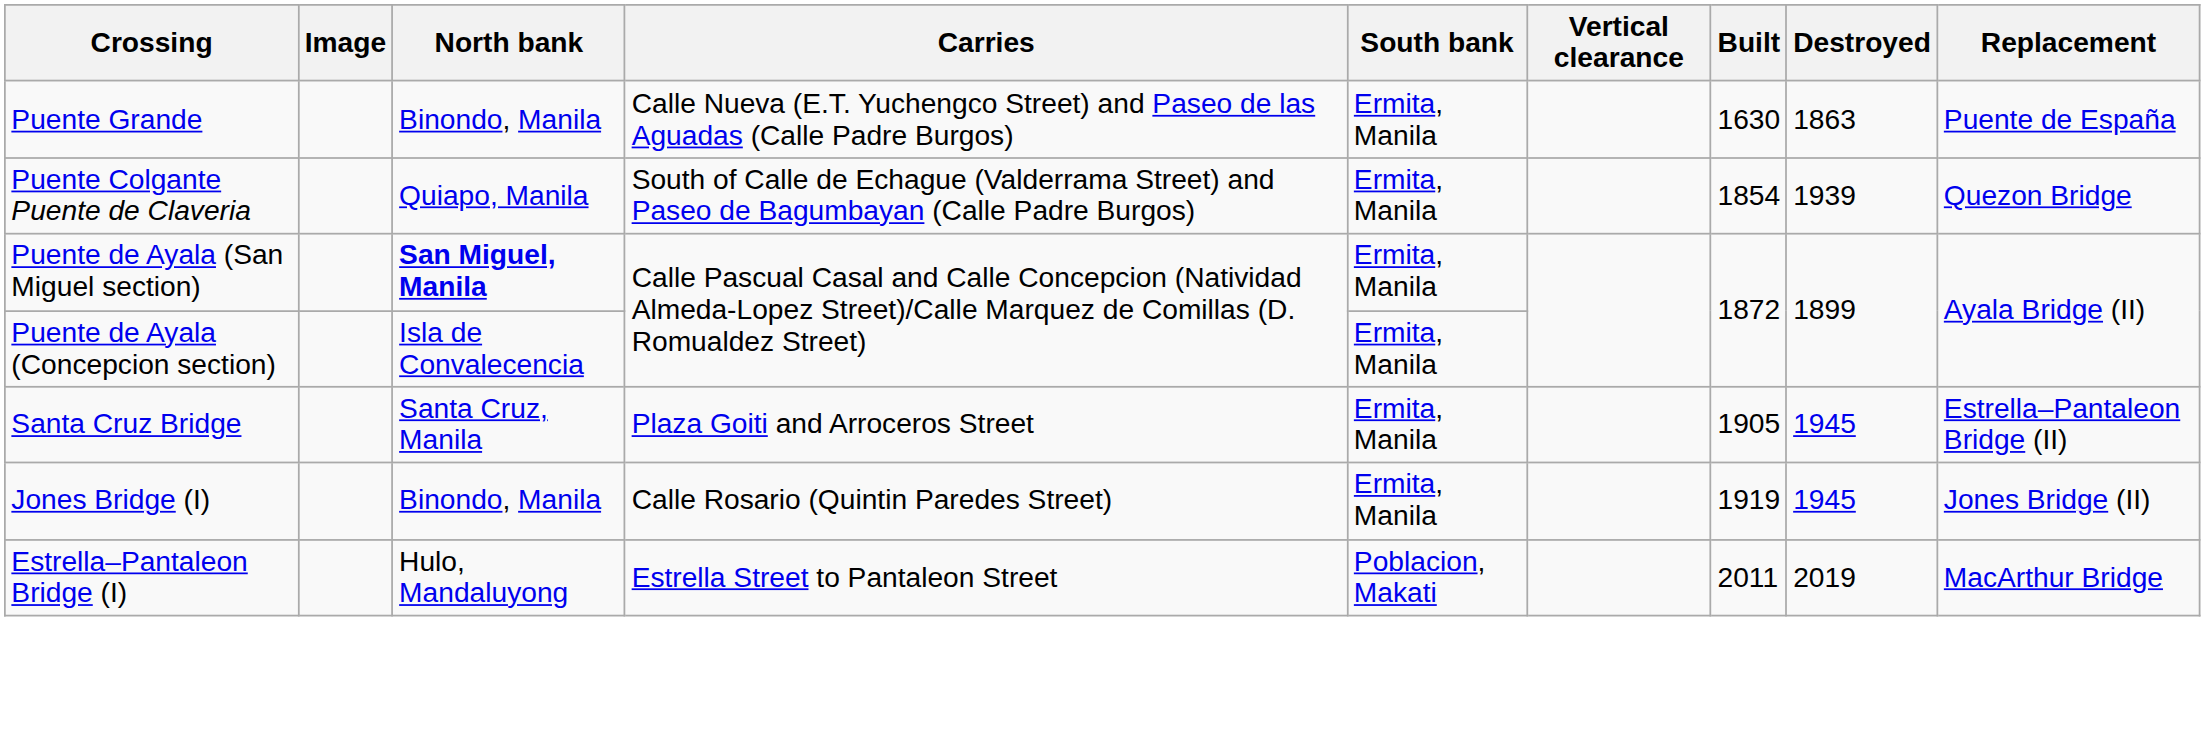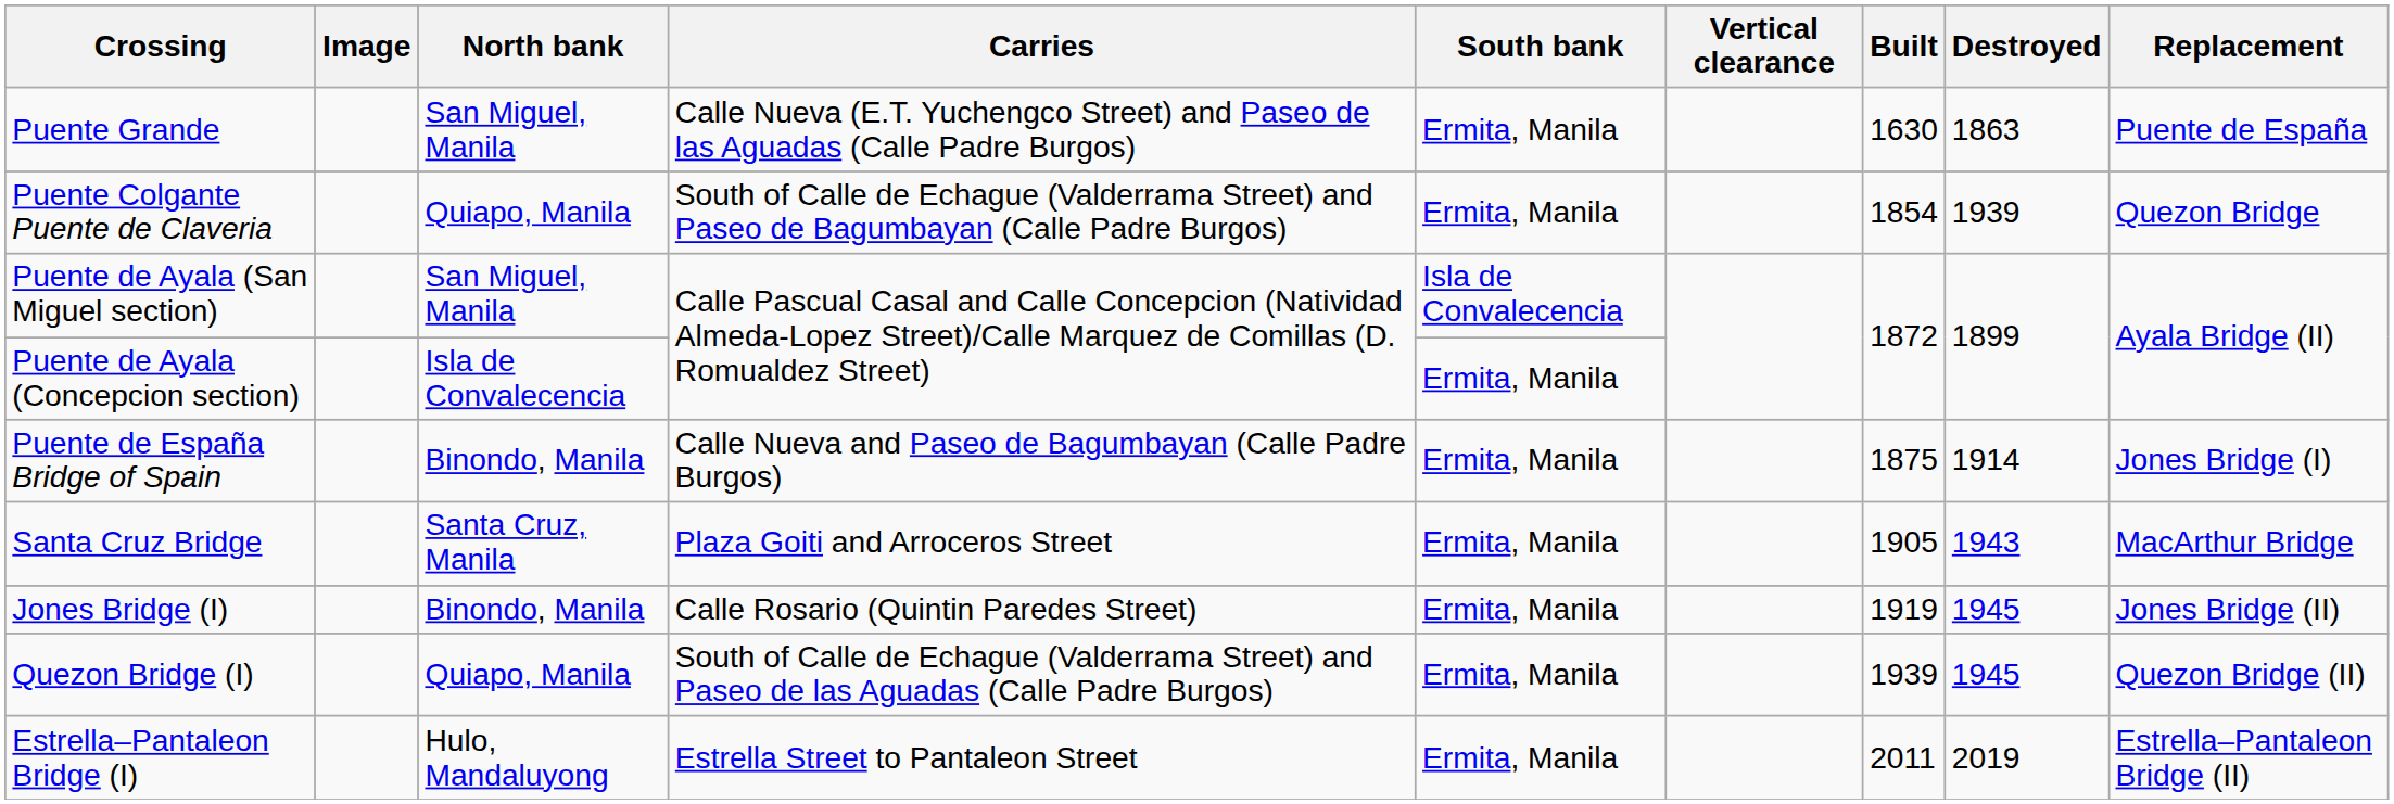 <table class="wikitable">
 <tr>
 <th>Crossing</th>
 <th>Image</th>
 <th>North bank</th>
 <th>Carries</th>
 <th>South bank</th>
 <th>Vertical clearance</th>
 <th>Built</th>
 <th>Destroyed</th>
 <th>Replacement</th>
 </tr>
 <tr>
 <td><a href='#'>Puente Grande</a></td>
 <td></td>
-<td><a href='#'>Binondo</a>, <a href='#'>Manila</a></td>
+<td><a href='#'>San Miguel, Manila</a></td>
 <td>Calle Nueva (E.T. Yuchengco Street) and <a href='#'>Paseo de las Aguadas</a> (Calle Padre Burgos)</td>
 <td><a href='#'>Ermita</a>, Manila</td>
 <td></td>
 <td>1630</td>
 <td>1863</td>
 <td><a href='#'>Puente de España</a></td>
 </tr>
 <tr>
 <td><a href='#'>Puente Colgante</a><br><em>Puente de Claveria</em></td>
 <td></td>
 <td><a href='#'>Quiapo, Manila</a></td>
 <td>South of Calle de Echague (Valderrama Street) and <a href='#'>Paseo de Bagumbayan</a> (Calle Padre Burgos)</td>
 <td><a href='#'>Ermita</a>, Manila</td>
 <td></td>
 <td>1854</td>
 <td>1939</td>
 <td><a href='#'>Quezon Bridge</a></td>
 </tr>
 <tr>
 <td><a href='#'>Puente de Ayala</a> (San Miguel section)</td>
 <td></td>
-<td><strong><a href='#'>San Miguel, Manila</a></strong></td>
+<td><a href='#'>San Miguel, Manila</a></td>
 <td rowspan="2">Calle Pascual Casal and Calle Concepcion (Natividad Almeda-Lopez Street)/Calle Marquez de Comillas (D. Romualdez Street)</td>
-<td><a href='#'>Ermita</a>, Manila</td>
+<td><a href='#'>Isla de Convalecencia</a></td>
 <td rowspan="2"></td>
 <td rowspan="2">1872</td>
 <td rowspan="2">1899</td>
 <td rowspan="2"><a href='#'>Ayala Bridge</a> (II)</td>
 </tr>
 <tr>
 <td><a href='#'>Puente de Ayala</a> (Concepcion section)</td>
 <td></td>
 <td><a href='#'>Isla de Convalecencia</a></td>
 <td><a href='#'>Ermita</a>, Manila</td>
 </tr>
 <tr>
+<td><a href='#'>Puente de España</a><br><em>Bridge of Spain</em></td>
+<td></td>
+<td><a href='#'>Binondo</a>, <a href='#'>Manila</a></td>
+<td>Calle Nueva and <a href='#'>Paseo de Bagumbayan</a> (Calle Padre Burgos)</td>
+<td><a href='#'>Ermita</a>, Manila</td>
+<td></td>
+<td>1875</td>
+<td>1914</td>
+<td><a href='#'>Jones Bridge</a> (I)</td>
+</tr>
+<tr>
 <td><a href='#'>Santa Cruz Bridge</a></td>
 <td></td>
 <td><a href='#'>Santa Cruz, Manila</a></td>
 <td><a href='#'>Plaza Goiti</a> and Arroceros Street</td>
 <td><a href='#'>Ermita</a>, Manila</td>
 <td></td>
 <td>1905</td>
-<td><a href='#'>1945</a></td>
-<td><a href='#'>Estrella–Pantaleon Bridge</a> (II)</td>
+<td><a href='#'>1943</a></td>
+<td><a href='#'>MacArthur Bridge</a></td>
 </tr>
 <tr>
 <td><a href='#'>Jones Bridge</a> (I)</td>
 <td></td>
 <td><a href='#'>Binondo</a>, <a href='#'>Manila</a></td>
 <td>Calle Rosario (Quintin Paredes Street)</td>
 <td><a href='#'>Ermita</a>, Manila</td>
 <td></td>
 <td>1919</td>
 <td><a href='#'>1945</a></td>
 <td><a href='#'>Jones Bridge</a> (II)</td>
 </tr>
 <tr>
+<td><a href='#'>Quezon Bridge</a> (I)</td>
+<td></td>
+<td><a href='#'>Quiapo, Manila</a></td>
+<td>South of Calle de Echague (Valderrama Street) and <a href='#'>Paseo de las Aguadas</a> (Calle Padre Burgos)</td>
+<td><a href='#'>Ermita</a>, Manila</td>
+<td></td>
+<td>1939</td>
+<td><a href='#'>1945</a></td>
+<td><a href='#'>Quezon Bridge</a> (II)</td>
+</tr>
+<tr>
 <td><a href='#'>Estrella–Pantaleon Bridge</a> (I)</td>
 <td></td>
 <td>Hulo, <a href='#'>Mandaluyong</a></td>
 <td><a href='#'>Estrella Street</a> to Pantaleon Street</td>
-<td><a href='#'>Poblacion</a>, <a href='#'>Makati</a></td>
+<td><a href='#'>Ermita</a>, Manila</td>
 <td></td>
 <td>2011</td>
 <td>2019</td>
-<td><a href='#'>MacArthur Bridge</a></td>
+<td><a href='#'>Estrella–Pantaleon Bridge</a> (II)</td>
 </tr>
 </table>
